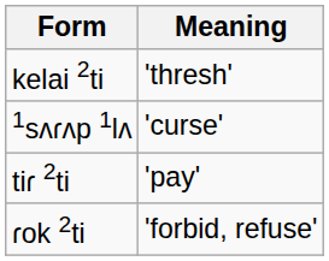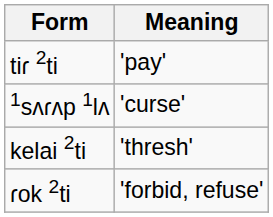 <table class="wikitable">
 <tr>
 <th>Form</th>
 <th>Meaning</th>
 </tr>
 <tr>
-<td>kelai <sup>2</sup>ti</td>
-<td>'thresh'</td>
+<td>tiɾ <sup>2</sup>ti</td>
+<td>'pay'</td>
 </tr>
 <tr>
 <td><sup>1</sup>sʌɾʌp <sup>1</sup>lʌ</td>
 <td>'curse'</td>
 </tr>
 <tr>
-<td>tiɾ <sup>2</sup>ti</td>
-<td>'pay'</td>
+<td>kelai <sup>2</sup>ti</td>
+<td>'thresh'</td>
 </tr>
 <tr>
 <td>ɾok <sup>2</sup>ti</td>
 <td>'forbid, refuse'</td>
 </tr>
 </table>
